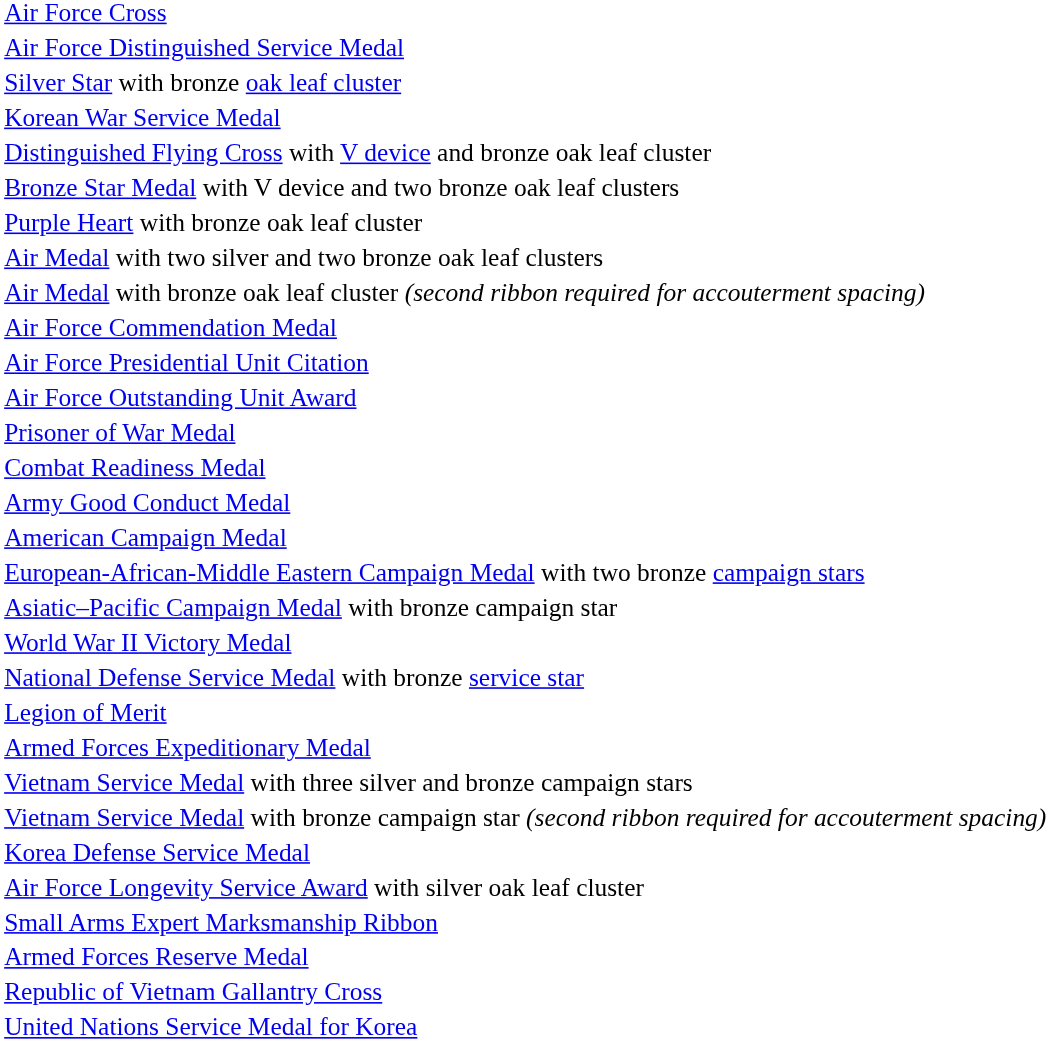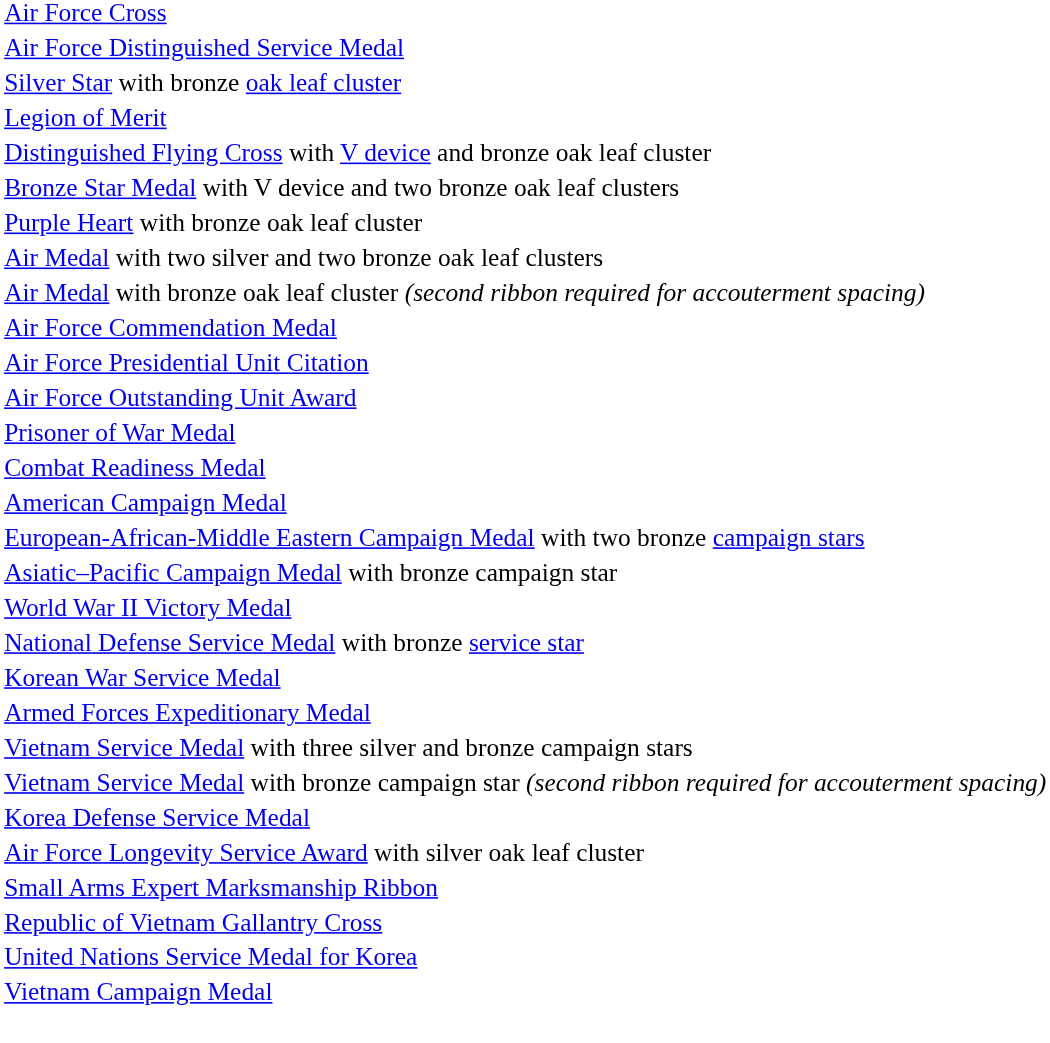 <table>
 <tr>
 <td></td>
 <td><a href='#'>Air Force Cross</a></td>
 </tr>
 <tr>
 <td></td>
 <td><a href='#'>Air Force Distinguished Service Medal</a></td>
 </tr>
 <tr>
 <td></td>
 <td><a href='#'>Silver Star</a> with bronze <a href='#'>oak leaf cluster</a></td>
 </tr>
 <tr>
 <td></td>
-<td><a href='#'>Korean War Service Medal</a></td>
+<td><a href='#'>Legion of Merit</a></td>
 </tr>
 <tr>
 <td></td>
 <td><a href='#'>Distinguished Flying Cross</a> with <a href='#'>V device</a> and bronze oak leaf cluster</td>
 </tr>
 <tr>
 <td></td>
 <td><a href='#'>Bronze Star Medal</a> with V device and two bronze oak leaf clusters</td>
 </tr>
 <tr>
 <td></td>
 <td><a href='#'>Purple Heart</a> with bronze oak leaf cluster</td>
 </tr>
 <tr>
 <td></td>
 <td><a href='#'>Air Medal</a> with two silver and two bronze oak leaf clusters</td>
 </tr>
 <tr>
 <td></td>
 <td><a href='#'>Air Medal</a> with bronze oak leaf cluster <em>(second ribbon required for accouterment spacing)</em></td>
 </tr>
 <tr>
 <td></td>
 <td><a href='#'>Air Force Commendation Medal</a></td>
 </tr>
 <tr>
 <td></td>
 <td><a href='#'>Air Force Presidential Unit Citation</a></td>
 </tr>
 <tr>
 <td></td>
 <td><a href='#'>Air Force Outstanding Unit Award</a></td>
 </tr>
 <tr>
 <td></td>
 <td><a href='#'>Prisoner of War Medal</a></td>
 </tr>
 <tr>
 <td></td>
 <td><a href='#'>Combat Readiness Medal</a></td>
 </tr>
 <tr>
 <td></td>
-<td><a href='#'>Army Good Conduct Medal</a></td>
-</tr>
-<tr>
-<td></td>
 <td><a href='#'>American Campaign Medal</a></td>
 </tr>
 <tr>
 <td></td>
 <td><a href='#'>European-African-Middle Eastern Campaign Medal</a> with two bronze <a href='#'>campaign stars</a></td>
 </tr>
 <tr>
 <td></td>
 <td><a href='#'>Asiatic–Pacific Campaign Medal</a> with bronze campaign star</td>
 </tr>
 <tr>
 <td></td>
 <td><a href='#'>World War II Victory Medal</a></td>
 </tr>
 <tr>
 <td></td>
 <td><a href='#'>National Defense Service Medal</a> with bronze <a href='#'>service star</a></td>
 </tr>
 <tr>
 <td></td>
-<td><a href='#'>Legion of Merit</a></td>
+<td><a href='#'>Korean War Service Medal</a></td>
 </tr>
 <tr>
 <td></td>
 <td><a href='#'>Armed Forces Expeditionary Medal</a></td>
 </tr>
 <tr>
 <td></td>
 <td><a href='#'>Vietnam Service Medal</a> with three silver and bronze campaign stars</td>
 </tr>
 <tr>
 <td></td>
 <td><a href='#'>Vietnam Service Medal</a> with bronze campaign star <em>(second ribbon required for accouterment spacing)</em></td>
 </tr>
 <tr>
 <td></td>
 <td><a href='#'>Korea Defense Service Medal</a></td>
 </tr>
 <tr>
 <td></td>
 <td><a href='#'>Air Force Longevity Service Award</a> with silver oak leaf cluster</td>
 </tr>
 <tr>
 <td></td>
 <td><a href='#'>Small Arms Expert Marksmanship Ribbon</a></td>
 </tr>
 <tr>
 <td></td>
-<td><a href='#'>Armed Forces Reserve Medal</a></td>
-</tr>
-<tr>
-<td></td>
 <td><a href='#'>Republic of Vietnam Gallantry Cross</a></td>
 </tr>
 <tr>
 <td></td>
 <td><a href='#'>United Nations Service Medal for Korea</a></td>
 </tr>
+<tr>
+<td></td>
+<td><a href='#'>Vietnam Campaign Medal</a></td>
+</tr>
 </table>
